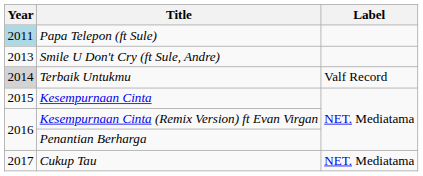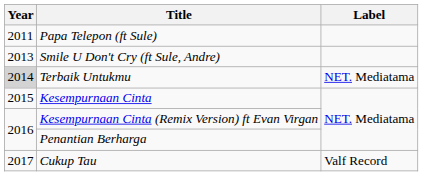 <table class="wikitable">
 <tr>
 <th>Year</th>
 <th>Title</th>
 <th>Label</th>
 </tr>
 <tr>
-<td style="background: lightblue;">2011</td>
+<td>2011</td>
 <td><em>Papa Telepon (ft Sule)</em></td>
 <td></td>
 </tr>
 <tr>
 <td>2013</td>
 <td><em>Smile U Don't Cry (ft Sule, Andre)</em></td>
 <td></td>
 </tr>
 <tr>
 <td style="background: lightgrey;">2014</td>
 <td><em>Terbaik Untukmu</em></td>
-<td>Valf Record</td>
+<td><a href='#'>NET.</a> Mediatama</td>
 </tr>
 <tr>
 <td>2015</td>
 <td><em><a href='#'>Kesempurnaan Cinta</a></em></td>
 <td rowspan="3"><a href='#'>NET.</a> Mediatama</td>
 </tr>
 <tr>
 <td rowspan="2">2016</td>
 <td><em><a href='#'>Kesempurnaan Cinta</a> (Remix Version) ft Evan Virgan</em></td>
 </tr>
 <tr>
 <td><em>Penantian Berharga</em></td>
 </tr>
 <tr>
 <td>2017</td>
 <td><em>Cukup Tau</em></td>
-<td><a href='#'>NET.</a> Mediatama</td>
+<td>Valf Record</td>
 </tr>
 </table>
